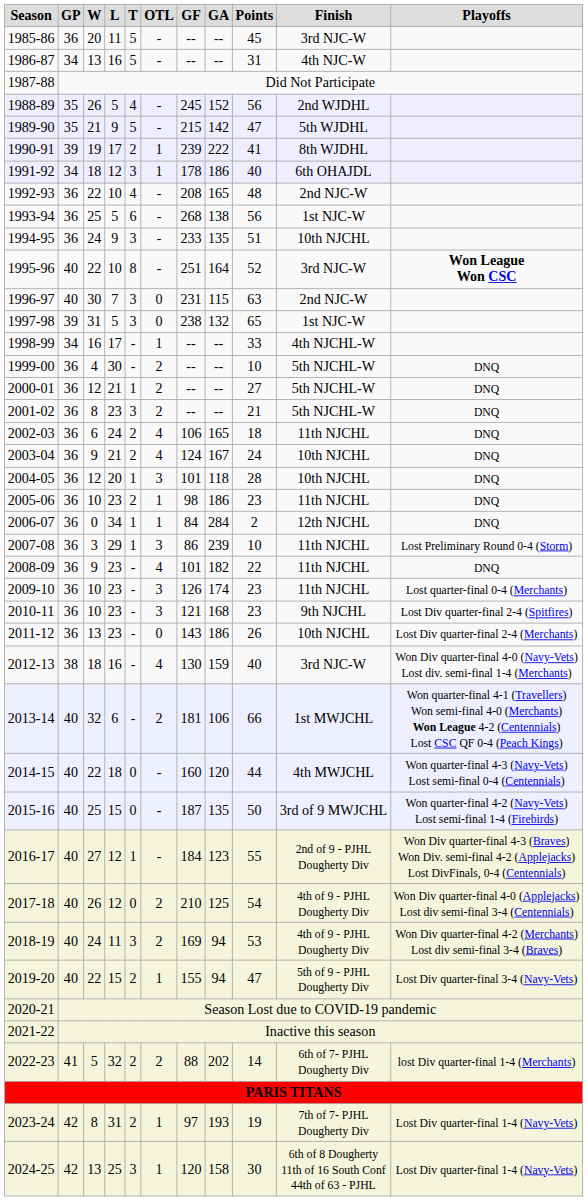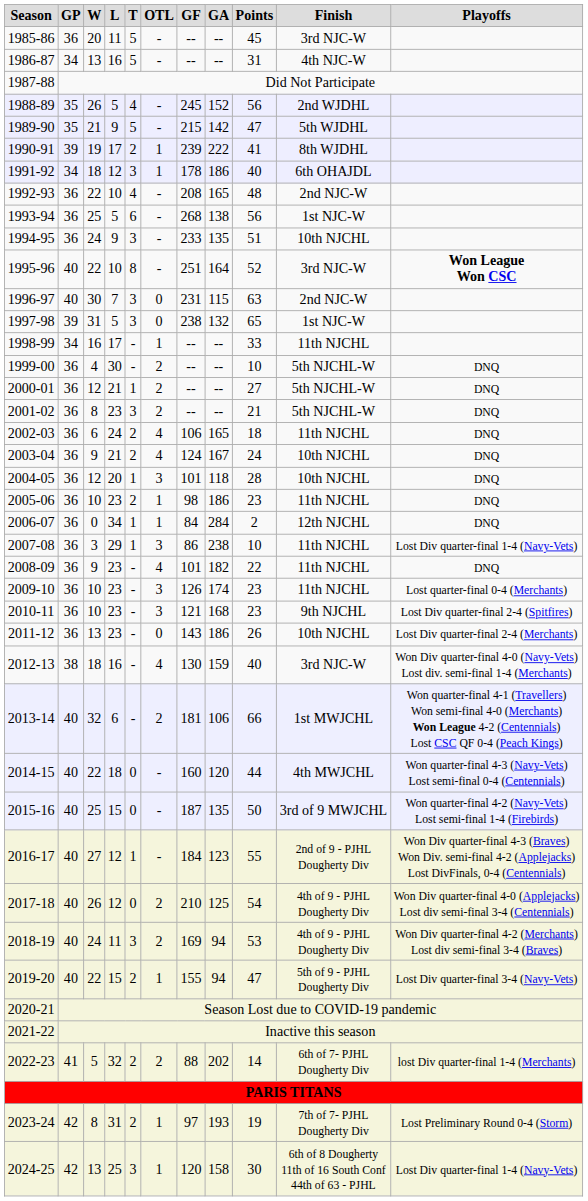 <table class="wikitable">
 <tr align="center"  bgcolor="#dddddd">
 <td><strong>Season</strong></td>
 <td><strong>GP </strong></td>
 <td><strong> W </strong></td>
 <td><strong> L </strong></td>
 <td><strong> T </strong></td>
 <td><strong>OTL</strong></td>
 <td><strong>GF </strong></td>
 <td><strong>GA </strong></td>
 <td><strong>Points</strong></td>
 <td><strong>Finish</strong></td>
 <td><strong>Playoffs</strong></td>
 </tr>
 <tr align="center">
 <td>1985-86</td>
 <td>36</td>
 <td>20</td>
 <td>11</td>
 <td>5</td>
 <td>-</td>
 <td>--</td>
 <td>--</td>
 <td>45</td>
 <td>3rd NJC-W</td>
 <td></td>
 </tr>
 <tr align="center">
 <td>1986-87</td>
 <td>34</td>
 <td>13</td>
 <td>16</td>
 <td>5</td>
 <td>-</td>
 <td>--</td>
 <td>--</td>
 <td>31</td>
 <td>4th NJC-W</td>
 <td></td>
 </tr>
 <tr align="center">
 <td>1987-88</td>
 <td colspan="10">Did Not Participate</td>
 </tr>
 <tr align="center" bgcolor="#eeeeff">
 <td>1988-89</td>
 <td>35</td>
 <td>26</td>
 <td>5</td>
 <td>4</td>
 <td>-</td>
 <td>245</td>
 <td>152</td>
 <td>56</td>
 <td>2nd WJDHL</td>
 <td></td>
 </tr>
 <tr align="center" bgcolor="#eeeeff">
 <td>1989-90</td>
 <td>35</td>
 <td>21</td>
 <td>9</td>
 <td>5</td>
 <td>-</td>
 <td>215</td>
 <td>142</td>
 <td>47</td>
 <td>5th WJDHL</td>
 <td></td>
 </tr>
 <tr align="center" bgcolor="#eeeeff">
 <td>1990-91</td>
 <td>39</td>
 <td>19</td>
 <td>17</td>
 <td>2</td>
 <td>1</td>
 <td>239</td>
 <td>222</td>
 <td>41</td>
 <td>8th WJDHL</td>
 <td></td>
 </tr>
 <tr align="center" bgcolor="#eeeeff">
 <td>1991-92</td>
 <td>34</td>
 <td>18</td>
 <td>12</td>
 <td>3</td>
 <td>1</td>
 <td>178</td>
 <td>186</td>
 <td>40</td>
 <td>6th OHAJDL</td>
 <td></td>
 </tr>
 <tr align="center">
 <td>1992-93</td>
 <td>36</td>
 <td>22</td>
 <td>10</td>
 <td>4</td>
 <td>-</td>
 <td>208</td>
 <td>165</td>
 <td>48</td>
 <td>2nd NJC-W</td>
 <td></td>
 </tr>
 <tr align="center">
 <td>1993-94</td>
 <td>36</td>
 <td>25</td>
 <td>5</td>
 <td>6</td>
 <td>-</td>
 <td>268</td>
 <td>138</td>
 <td>56</td>
 <td>1st NJC-W</td>
 <td></td>
 </tr>
 <tr align="center">
 <td>1994-95</td>
 <td>36</td>
 <td>24</td>
 <td>9</td>
 <td>3</td>
 <td>-</td>
 <td>233</td>
 <td>135</td>
 <td>51</td>
 <td>10th NJCHL</td>
 <td></td>
 </tr>
 <tr align="center">
 <td>1995-96</td>
 <td>40</td>
 <td>22</td>
 <td>10</td>
 <td>8</td>
 <td>-</td>
 <td>251</td>
 <td>164</td>
 <td>52</td>
 <td>3rd NJC-W</td>
 <td><strong>Won League</strong><br><strong>Won <a href='#'>CSC</a></strong></td>
 </tr>
 <tr align="center">
 <td>1996-97</td>
 <td>40</td>
 <td>30</td>
 <td>7</td>
 <td>3</td>
 <td>0</td>
 <td>231</td>
 <td>115</td>
 <td>63</td>
 <td>2nd NJC-W</td>
 <td></td>
 </tr>
 <tr align="center">
 <td>1997-98</td>
 <td>39</td>
 <td>31</td>
 <td>5</td>
 <td>3</td>
 <td>0</td>
 <td>238</td>
 <td>132</td>
 <td>65</td>
 <td>1st NJC-W</td>
 <td></td>
 </tr>
 <tr align="center">
 <td>1998-99</td>
 <td>34</td>
 <td>16</td>
 <td>17</td>
 <td>-</td>
 <td>1</td>
 <td>--</td>
 <td>--</td>
 <td>33</td>
-<td>4th NJCHL-W</td>
+<td>11th NJCHL</td>
 <td></td>
 </tr>
 <tr align="center">
 <td>1999-00</td>
 <td>36</td>
 <td>4</td>
 <td>30</td>
 <td>-</td>
 <td>2</td>
 <td>--</td>
 <td>--</td>
 <td>10</td>
 <td>5th NJCHL-W</td>
 <td><small>DNQ</small></td>
 </tr>
 <tr align="center">
 <td>2000-01</td>
 <td>36</td>
 <td>12</td>
 <td>21</td>
 <td>1</td>
 <td>2</td>
 <td>--</td>
 <td>--</td>
 <td>27</td>
 <td>5th NJCHL-W</td>
 <td><small>DNQ</small></td>
 </tr>
 <tr align="center">
 <td>2001-02</td>
 <td>36</td>
 <td>8</td>
 <td>23</td>
 <td>3</td>
 <td>2</td>
 <td>--</td>
 <td>--</td>
 <td>21</td>
 <td>5th NJCHL-W</td>
 <td><small>DNQ</small></td>
 </tr>
 <tr align="center">
 <td>2002-03</td>
 <td>36</td>
 <td>6</td>
 <td>24</td>
 <td>2</td>
 <td>4</td>
 <td>106</td>
 <td>165</td>
 <td>18</td>
 <td>11th NJCHL</td>
 <td><small>DNQ</small></td>
 </tr>
 <tr align="center">
 <td>2003-04</td>
 <td>36</td>
 <td>9</td>
 <td>21</td>
 <td>2</td>
 <td>4</td>
 <td>124</td>
 <td>167</td>
 <td>24</td>
 <td>10th NJCHL</td>
 <td><small>DNQ</small></td>
 </tr>
 <tr align="center">
 <td>2004-05</td>
 <td>36</td>
 <td>12</td>
 <td>20</td>
 <td>1</td>
 <td>3</td>
 <td>101</td>
 <td>118</td>
 <td>28</td>
 <td>10th NJCHL</td>
 <td><small>DNQ</small></td>
 </tr>
 <tr align="center">
 <td>2005-06</td>
 <td>36</td>
 <td>10</td>
 <td>23</td>
 <td>2</td>
 <td>1</td>
 <td>98</td>
 <td>186</td>
 <td>23</td>
 <td>11th NJCHL</td>
 <td><small>DNQ</small></td>
 </tr>
 <tr align="center">
 <td>2006-07</td>
 <td>36</td>
 <td>0</td>
 <td>34</td>
 <td>1</td>
 <td>1</td>
 <td>84</td>
 <td>284</td>
 <td>2</td>
 <td>12th NJCHL</td>
 <td><small>DNQ</small></td>
 </tr>
 <tr align="center">
 <td>2007-08</td>
 <td>36</td>
 <td>3</td>
 <td>29</td>
 <td>1</td>
 <td>3</td>
 <td>86</td>
-<td>239</td>
+<td>238</td>
 <td>10</td>
 <td>11th NJCHL</td>
-<td><small>Lost Preliminary Round 0-4 (<a href='#'>Storm</a>)</small></td>
+<td><small>Lost Div quarter-final 1-4 (<a href='#'>Navy-Vets</a>)   </small></td>
 </tr>
 <tr align="center">
 <td>2008-09</td>
 <td>36</td>
 <td>9</td>
 <td>23</td>
 <td>-</td>
 <td>4</td>
 <td>101</td>
 <td>182</td>
 <td>22</td>
 <td>11th NJCHL</td>
 <td><small>DNQ</small></td>
 </tr>
 <tr align="center">
 <td>2009-10</td>
 <td>36</td>
 <td>10</td>
 <td>23</td>
 <td>-</td>
 <td>3</td>
 <td>126</td>
 <td>174</td>
 <td>23</td>
 <td>11th NJCHL</td>
 <td><small>Lost quarter-final 0-4 (<a href='#'>Merchants</a>)</small></td>
 </tr>
 <tr align="center">
 <td>2010-11</td>
 <td>36</td>
 <td>10</td>
 <td>23</td>
 <td>-</td>
 <td>3</td>
 <td>121</td>
 <td>168</td>
 <td>23</td>
 <td>9th NJCHL</td>
 <td><small>Lost Div quarter-final 2-4 (<a href='#'>Spitfires</a>)</small></td>
 </tr>
 <tr align="center">
 <td>2011-12</td>
 <td>36</td>
 <td>13</td>
 <td>23</td>
 <td>-</td>
 <td>0</td>
 <td>143</td>
 <td>186</td>
 <td>26</td>
 <td>10th NJCHL</td>
 <td><small>Lost Div quarter-final 2-4 (<a href='#'>Merchants</a>)</small></td>
 </tr>
 <tr align="center">
 <td>2012-13</td>
 <td>38</td>
 <td>18</td>
 <td>16</td>
 <td>-</td>
 <td>4</td>
 <td>130</td>
 <td>159</td>
 <td>40</td>
 <td>3rd NJC-W</td>
 <td><small>Won Div quarter-final 4-0 (<a href='#'>Navy-Vets</a>)<br>Lost div. semi-final 1-4 (<a href='#'>Merchants</a>)</small></td>
 </tr>
 <tr align="center" bgcolor="#eeefff">
 <td>2013-14</td>
 <td>40</td>
 <td>32</td>
 <td>6</td>
 <td>-</td>
 <td>2</td>
 <td>181</td>
 <td>106</td>
 <td>66</td>
 <td>1st MWJCHL</td>
 <td><small>Won quarter-final 4-1 (<a href='#'>Travellers</a>) <br> Won semi-final 4-0 (<a href='#'>Merchants</a>) <br> <strong>Won League</strong> 4-2 (<a href='#'>Centennials</a>)<br> Lost <a href='#'>CSC</a> QF 0-4 (<a href='#'>Peach Kings</a>)</small></td>
 </tr>
 <tr align="center" bgcolor="#eeefff">
 <td>2014-15</td>
 <td>40</td>
 <td>22</td>
 <td>18</td>
 <td>0</td>
 <td>-</td>
 <td>160</td>
 <td>120</td>
 <td>44</td>
 <td>4th MWJCHL</td>
 <td><small>Won quarter-final 4-3 (<a href='#'>Navy-Vets</a>) <br>Lost semi-final 0-4 (<a href='#'>Centennials</a>)</small></td>
 </tr>
 <tr align="center" bgcolor="#eeefff">
 <td>2015-16</td>
 <td>40</td>
 <td>25</td>
 <td>15</td>
 <td>0</td>
 <td>-</td>
 <td>187</td>
 <td>135</td>
 <td>50</td>
 <td>3rd of 9 MWJCHL</td>
 <td><small>Won quarter-final 4-2 (<a href='#'>Navy-Vets</a>)<br>Lost semi-final 1-4 (<a href='#'>Firebirds</a>)</small></td>
 </tr>
 <tr align="center" bgcolor=beige>
 <td>2016-17</td>
 <td>40</td>
 <td>27</td>
 <td>12</td>
 <td>1</td>
 <td>-</td>
 <td>184</td>
 <td>123</td>
 <td>55</td>
 <td><small>2nd of 9 - PJHL<br>Dougherty Div </small></td>
 <td><small>Won Div quarter-final 4-3 (<a href='#'>Braves</a>)<br>Won Div. semi-final 4-2 (<a href='#'>Applejacks</a>)<br>Lost DivFinals, 0-4 (<a href='#'>Centennials</a>)</small></td>
 </tr>
 <tr align="center" bgcolor=beige>
 <td>2017-18</td>
 <td>40</td>
 <td>26</td>
 <td>12</td>
 <td>0</td>
 <td>2</td>
 <td>210</td>
 <td>125</td>
 <td>54</td>
 <td><small>4th of 9 - PJHL<br>Dougherty Div </small></td>
 <td><small>Won Div quarter-final 4-0 (<a href='#'>Applejacks</a>)<br>Lost div semi-final 3-4 (<a href='#'>Centennials</a>)</small></td>
 </tr>
 <tr align="center" bgcolor=beige>
 <td>2018-19</td>
 <td>40</td>
 <td>24</td>
 <td>11</td>
 <td>3</td>
 <td>2</td>
 <td>169</td>
 <td>94</td>
 <td>53</td>
 <td><small>4th of 9 - PJHL<br>Dougherty Div </small></td>
 <td><small>Won Div quarter-final 4-2 (<a href='#'>Merchants</a>)<br>Lost div semi-final 3-4 (<a href='#'>Braves</a>)</small></td>
 </tr>
 <tr align="center" bgcolor=beige>
 <td>2019-20</td>
 <td>40</td>
 <td>22</td>
 <td>15</td>
 <td>2</td>
 <td>1</td>
 <td>155</td>
 <td>94</td>
 <td>47</td>
 <td><small>5th of 9 - PJHL<br>Dougherty Div </small></td>
 <td><small>Lost Div quarter-final 3-4 (<a href='#'>Navy-Vets</a>)</small></td>
 </tr>
 <tr align="center" bgcolor="beige">
 <td>2020-21</td>
 <td colspan="10">Season Lost due to COVID-19 pandemic</td>
 </tr>
 <tr align="center" bgcolor=beige>
 <td>2021-22</td>
 <td colspan="10">Inactive this season</td>
 </tr>
 <tr align="center" bgcolor=beige>
 <td>2022-23</td>
 <td>41</td>
 <td>5</td>
 <td>32</td>
 <td>2</td>
 <td>2</td>
 <td>88</td>
 <td>202</td>
 <td>14</td>
 <td><small>6th of 7- PJHL<br>Dougherty Div </small></td>
 <td><small>lost Div quarter-final 1-4 (<a href='#'>Merchants</a>)</small></td>
 </tr>
 <tr align="center" bgcolor="red">
 <td colspan="11"><strong>PARIS TITANS</strong></td>
 </tr>
 <tr align="center" bgcolor=beige>
 <td>2023-24</td>
 <td>42</td>
 <td>8</td>
 <td>31</td>
 <td>2</td>
 <td>1</td>
 <td>97</td>
 <td>193</td>
 <td>19</td>
 <td><small>7th of 7- PJHL<br>Dougherty Div </small></td>
-<td><small>Lost Div quarter-final 1-4 (<a href='#'>Navy-Vets</a>)   </small></td>
+<td><small>Lost Preliminary Round 0-4 (<a href='#'>Storm</a>)</small></td>
 </tr>
 <tr align="center" bgcolor=beige>
 <td>2024-25</td>
 <td>42</td>
 <td>13</td>
 <td>25</td>
 <td>3</td>
 <td>1</td>
 <td>120</td>
 <td>158</td>
 <td>30</td>
 <td><small>6th of 8 Dougherty <br>11th of 16 South Conf<br> 44th of 63 - PJHL</small></td>
 <td><small>Lost Div quarter-final 1-4 (<a href='#'>Navy-Vets</a>)</small></td>
 </tr>
 </table>
